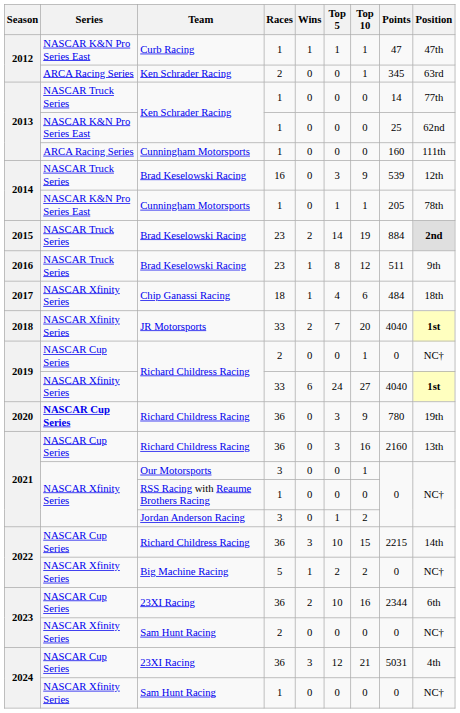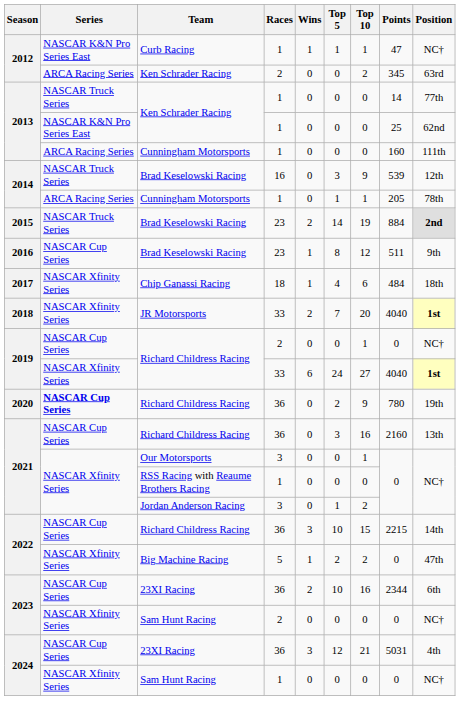 <table class="wikitable" style="font-size: 90%; text-align:center">
 <tr>
 <th>Season</th>
 <th>Series</th>
 <th>Team</th>
 <th>Races</th>
 <th>Wins</th>
 <th>Top 5</th>
 <th>Top 10</th>
 <th>Points</th>
 <th>Position</th>
 </tr>
 <tr>
 <th rowspan=2>2012</th>
 <td align=left><a href='#'>NASCAR K&N Pro Series East</a></td>
 <td align=left><a href='#'>Curb Racing</a></td>
 <td>1</td>
 <td>1</td>
 <td>1</td>
 <td>1</td>
 <td>47</td>
-<td>47th</td>
+<td>NC†</td>
 </tr>
 <tr>
 <td align=left><a href='#'>ARCA Racing Series</a></td>
 <td align=left><a href='#'>Ken Schrader Racing</a></td>
 <td>2</td>
 <td>0</td>
 <td>0</td>
-<td>1</td>
+<td>2</td>
 <td>345</td>
 <td>63rd</td>
 </tr>
 <tr>
 <th rowspan=3>2013</th>
 <td align=left><a href='#'>NASCAR Truck Series</a></td>
 <td rowspan=2 align=left><a href='#'>Ken Schrader Racing</a></td>
 <td>1</td>
 <td>0</td>
 <td>0</td>
 <td>0</td>
 <td>14</td>
 <td>77th</td>
 </tr>
 <tr>
 <td align=left><a href='#'>NASCAR K&N Pro Series East</a></td>
 <td>1</td>
 <td>0</td>
 <td>0</td>
 <td>0</td>
 <td>25</td>
 <td>62nd</td>
 </tr>
 <tr>
 <td align=left><a href='#'>ARCA Racing Series</a></td>
 <td align=left><a href='#'>Cunningham Motorsports</a></td>
 <td>1</td>
 <td>0</td>
 <td>0</td>
 <td>0</td>
 <td>160</td>
 <td>111th</td>
 </tr>
 <tr>
 <th rowspan=2>2014</th>
 <td align=left><a href='#'>NASCAR Truck Series</a></td>
 <td align=left><a href='#'>Brad Keselowski Racing</a></td>
 <td>16</td>
 <td>0</td>
 <td>3</td>
 <td>9</td>
 <td>539</td>
 <td>12th</td>
 </tr>
 <tr>
-<td align=left><a href='#'>NASCAR K&N Pro Series East</a></td>
+<td align=left><a href='#'>ARCA Racing Series</a></td>
 <td align=left><a href='#'>Cunningham Motorsports</a></td>
 <td>1</td>
 <td>0</td>
 <td>1</td>
 <td>1</td>
 <td>205</td>
 <td>78th</td>
 </tr>
 <tr>
 <th>2015</th>
 <td align=left><a href='#'>NASCAR Truck Series</a></td>
 <td align=left><a href='#'>Brad Keselowski Racing</a></td>
 <td>23</td>
 <td>2</td>
 <td>14</td>
 <td>19</td>
 <td>884</td>
 <td style="background:#DFDFDF;"><strong>2nd</strong></td>
 </tr>
 <tr>
 <th>2016</th>
-<td align=left><a href='#'>NASCAR Truck Series</a></td>
+<td align=left><a href='#'>NASCAR Cup Series</a></td>
 <td align=left><a href='#'>Brad Keselowski Racing</a></td>
 <td>23</td>
 <td>1</td>
 <td>8</td>
 <td>12</td>
 <td>511</td>
 <td>9th</td>
 </tr>
 <tr>
 <th>2017</th>
 <td align=left><a href='#'>NASCAR Xfinity Series</a></td>
 <td align=left><a href='#'>Chip Ganassi Racing</a></td>
 <td>18</td>
 <td>1</td>
 <td>4</td>
 <td>6</td>
 <td>484</td>
 <td>18th</td>
 </tr>
 <tr>
 <th>2018</th>
 <td align=left><a href='#'>NASCAR Xfinity Series</a></td>
 <td align=left><a href='#'>JR Motorsports</a></td>
 <td>33</td>
 <td>2</td>
 <td>7</td>
 <td>20</td>
 <td>4040</td>
 <td style="background:#FFFFBF;"><strong>1st</strong></td>
 </tr>
 <tr>
 <th rowspan=2>2019</th>
 <td align=left><a href='#'>NASCAR Cup Series</a></td>
 <td rowspan=2 align=left><a href='#'>Richard Childress Racing</a></td>
 <td>2</td>
 <td>0</td>
 <td>0</td>
 <td>1</td>
 <td>0</td>
 <td>NC†</td>
 </tr>
 <tr>
 <td align=left><a href='#'>NASCAR Xfinity Series</a></td>
 <td>33</td>
 <td>6</td>
 <td>24</td>
 <td>27</td>
 <td>4040</td>
 <td style="background:#FFFFBF;"><strong>1st</strong></td>
 </tr>
 <tr>
 <th>2020</th>
 <td align=left><strong><a href='#'>NASCAR Cup Series</a></strong></td>
 <td align=left><a href='#'>Richard Childress Racing</a></td>
 <td>36</td>
 <td>0</td>
-<td>3</td>
+<td>2</td>
 <td>9</td>
 <td>780</td>
 <td>19th</td>
 </tr>
 <tr>
 <th rowspan=4>2021</th>
 <td align=left><a href='#'>NASCAR Cup Series</a></td>
 <td align=left><a href='#'>Richard Childress Racing</a></td>
 <td>36</td>
 <td>0</td>
 <td>3</td>
 <td>16</td>
 <td>2160</td>
 <td>13th</td>
 </tr>
 <tr>
 <td rowspan=3 align=left><a href='#'>NASCAR Xfinity Series</a></td>
 <td align=left><a href='#'>Our Motorsports</a></td>
 <td>3</td>
 <td>0</td>
 <td>0</td>
 <td>1</td>
 <td rowspan=3>0</td>
 <td rowspan=3>NC†</td>
 </tr>
 <tr>
 <td align=left><a href='#'>RSS Racing</a> with <a href='#'>Reaume Brothers Racing</a></td>
 <td>1</td>
 <td>0</td>
 <td>0</td>
 <td>0</td>
 </tr>
 <tr>
 <td align=left><a href='#'>Jordan Anderson Racing</a></td>
 <td>3</td>
 <td>0</td>
 <td>1</td>
 <td>2</td>
 </tr>
 <tr>
 <th rowspan=2>2022</th>
 <td align=left><a href='#'>NASCAR Cup Series</a></td>
 <td align=left><a href='#'>Richard Childress Racing</a></td>
 <td>36</td>
 <td>3</td>
 <td>10</td>
 <td>15</td>
 <td>2215</td>
 <td>14th</td>
 </tr>
 <tr>
 <td align=left><a href='#'>NASCAR Xfinity Series</a></td>
 <td align=left><a href='#'>Big Machine Racing</a></td>
 <td>5</td>
 <td>1</td>
 <td>2</td>
 <td>2</td>
 <td>0</td>
-<td>NC†</td>
+<td>47th</td>
 </tr>
 <tr>
 <th rowspan=2>2023</th>
 <td align=left><a href='#'>NASCAR Cup Series</a></td>
 <td align=left><a href='#'>23XI Racing</a></td>
 <td>36</td>
 <td>2</td>
 <td>10</td>
 <td>16</td>
 <td>2344</td>
 <td>6th</td>
 </tr>
 <tr>
 <td align=left><a href='#'>NASCAR Xfinity Series</a></td>
 <td align=left><a href='#'>Sam Hunt Racing</a></td>
 <td>2</td>
 <td>0</td>
 <td>0</td>
 <td>0</td>
 <td>0</td>
 <td>NC†</td>
 </tr>
 <tr>
 <th rowspan=2>2024</th>
 <td align=left><a href='#'>NASCAR Cup Series</a></td>
 <td align=left><a href='#'>23XI Racing</a></td>
 <td>36</td>
 <td>3</td>
 <td>12</td>
 <td>21</td>
 <td>5031</td>
 <td>4th</td>
 </tr>
 <tr>
 <td align=left><a href='#'>NASCAR Xfinity Series</a></td>
 <td align=left><a href='#'>Sam Hunt Racing</a></td>
 <td>1</td>
 <td>0</td>
 <td>0</td>
 <td>0</td>
 <td>0</td>
 <td>NC†</td>
 </tr>
 </table>
